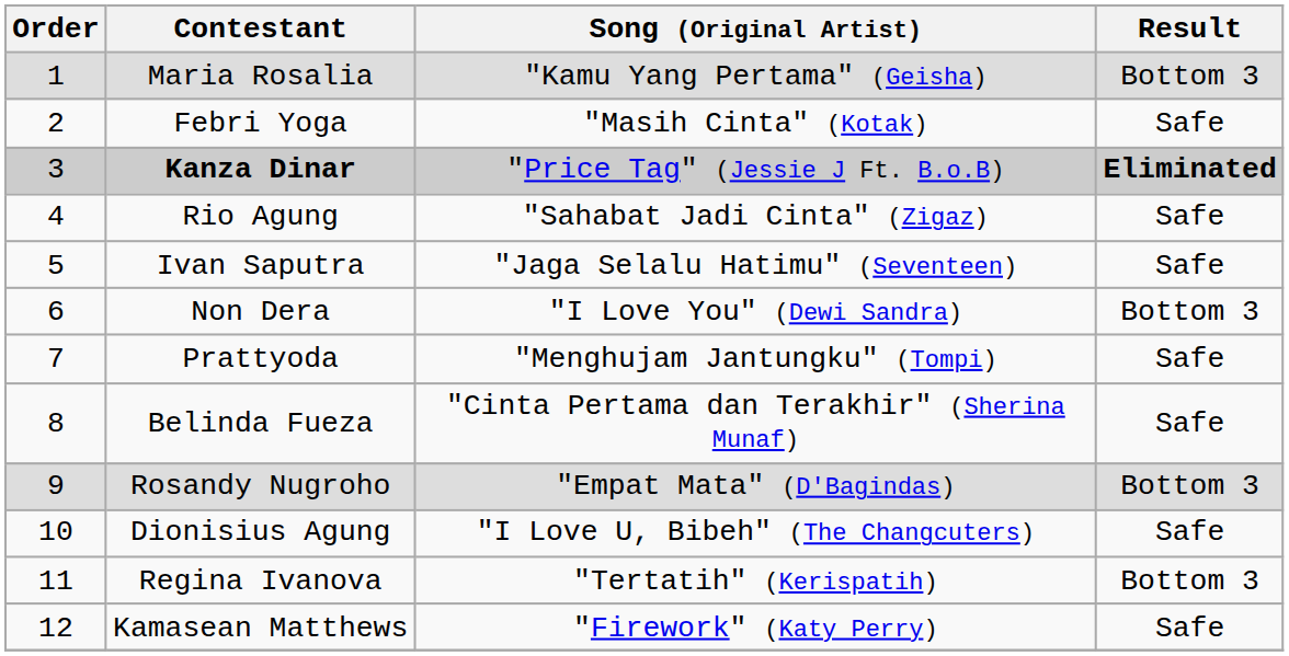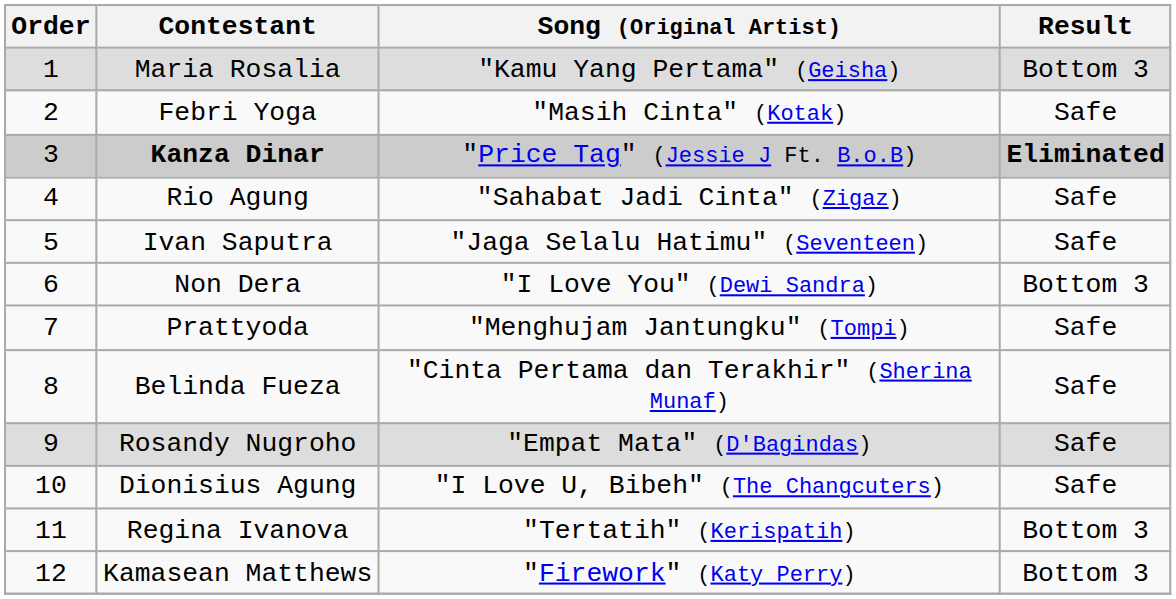 <table class="wikitable plainrowheaders" style="text-align:center;">
 <tr>
 <th scope="col">Order</th>
 <th scope="col">Contestant</th>
 <th style="width:300px;" scope="col">Song <small>(Original Artist)</small></th>
 <th scope="col">Result</th>
 </tr>
 <tr style="background:#ddd;">
 <td>1</td>
 <td>Maria Rosalia</td>
 <td>"Kamu Yang Pertama" <small>(<a href='#'>Geisha</a>)</small></td>
 <td>Bottom 3</td>
 </tr>
 <tr>
 <td>2</td>
 <td>Febri Yoga</td>
 <td>"Masih Cinta" <small>(<a href='#'>Kotak</a>)</small></td>
 <td>Safe</td>
 </tr>
 <tr style="background:#ccc;">
 <td>3</td>
 <td><strong>Kanza Dinar</strong></td>
 <td>"<a href='#'>Price Tag</a>" <small>(<a href='#'>Jessie J</a> Ft. <a href='#'>B.o.B</a>)</small></td>
 <td><strong>Eliminated</strong></td>
 </tr>
 <tr>
 <td>4</td>
 <td>Rio Agung</td>
 <td>"Sahabat Jadi Cinta" <small>(<a href='#'>Zigaz</a>)</small></td>
 <td>Safe</td>
 </tr>
 <tr>
 <td>5</td>
 <td>Ivan Saputra</td>
 <td>"Jaga Selalu Hatimu" <small>(<a href='#'>Seventeen</a>)</small></td>
 <td>Safe</td>
 </tr>
 <tr>
 <td>6</td>
 <td>Non Dera</td>
 <td>"I Love You" <small>(<a href='#'>Dewi Sandra</a>)</small></td>
 <td>Bottom 3</td>
 </tr>
 <tr>
 <td>7</td>
 <td>Prattyoda</td>
 <td>"Menghujam Jantungku" <small>(<a href='#'>Tompi</a>)</small></td>
 <td>Safe</td>
 </tr>
 <tr>
 <td>8</td>
 <td>Belinda Fueza</td>
 <td>"Cinta Pertama dan Terakhir" <small>(<a href='#'>Sherina Munaf</a>)</small></td>
 <td>Safe</td>
 </tr>
 <tr style="background:#ddd;">
 <td>9</td>
 <td>Rosandy Nugroho</td>
 <td>"Empat Mata" <small>(<a href='#'>D'Bagindas</a>)</small></td>
-<td>Bottom 3</td>
+<td>Safe</td>
 </tr>
 <tr>
 <td>10</td>
 <td>Dionisius Agung</td>
 <td>"I Love U, Bibeh" <small>(<a href='#'>The Changcuters</a>)</small></td>
 <td>Safe</td>
 </tr>
 <tr>
 <td>11</td>
 <td>Regina Ivanova</td>
 <td>"Tertatih" <small>(<a href='#'>Kerispatih</a>)</small></td>
 <td>Bottom 3</td>
 </tr>
 <tr>
 <td>12</td>
 <td>Kamasean Matthews</td>
 <td>"<a href='#'>Firework</a>" <small>(<a href='#'>Katy Perry</a>)</small></td>
-<td>Safe</td>
+<td>Bottom 3</td>
 </tr>
 <tr>
 </tr>
 </table>
